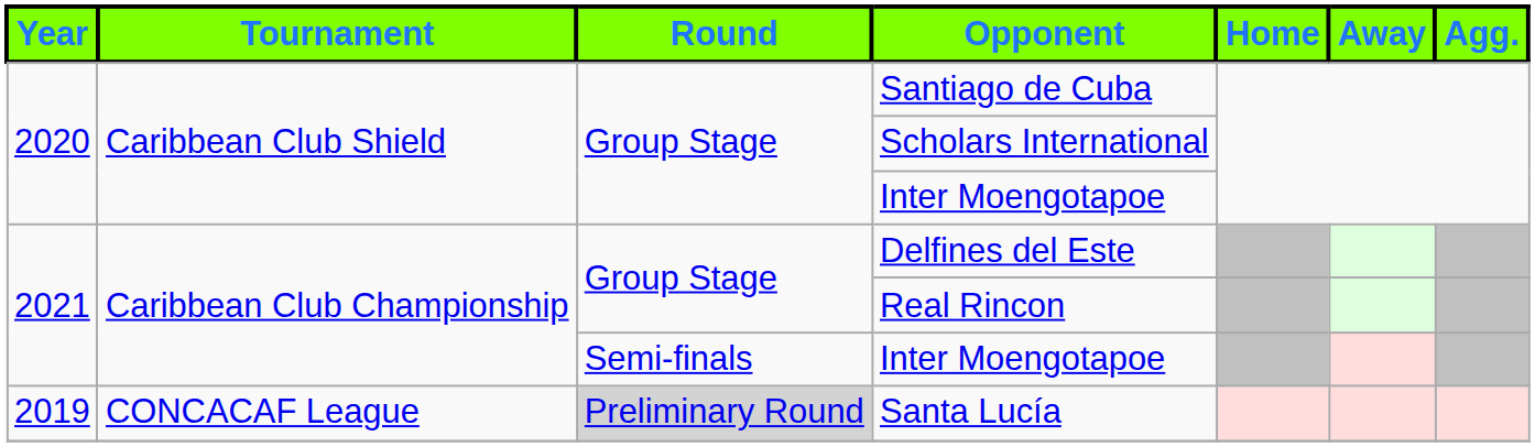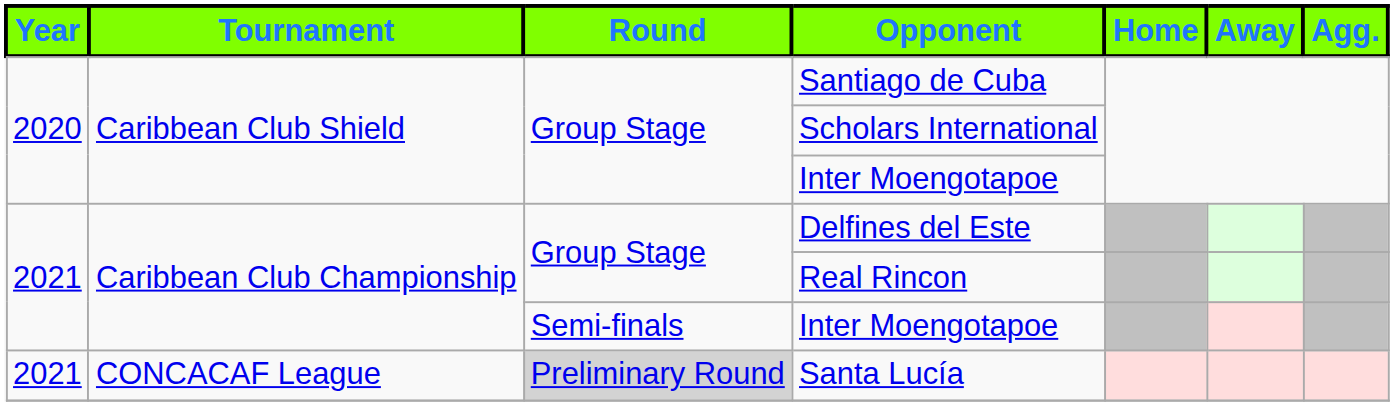 <table class="wikitable">
 <tr>
 <th style="background:#80ff00; color:#1F75FE; border:2px solid #000;" scope="col">Year</th>
 <th style="background:#80ff00; color:#1F75FE; border:2px solid #000;" scope="col">Tournament</th>
 <th style="background:#80ff00; color:#1F75FE; border:2px solid #000;" scope="col">Round</th>
 <th style="background:#80ff00; color:#1F75FE; border:2px solid #000;" scope="col">Opponent</th>
 <th style="background:#80ff00; color:#1F75FE; border:2px solid #000;" scope="col">Home</th>
 <th style="background:#80ff00; color:#1F75FE; border:2px solid #000;" scope="col">Away</th>
 <th style="background:#80ff00; color:#1F75FE; border:2px solid #000;" scope="col">Agg.</th>
 </tr>
 <tr>
 </tr>
 <tr>
 <td rowspan=4><a href='#'>2020</a></td>
 <td rowspan=4><a href='#'>Caribbean Club Shield</a></td>
 <td rowspan=4><a href='#'>Group Stage</a></td>
 </tr>
 <tr>
 <td style="text-align:left;"> <a href='#'>Santiago de Cuba</a></td>
 <td rowspan="3" colspan="3"></td>
 </tr>
 <tr>
 <td style="text-align:left;"> <a href='#'>Scholars International</a></td>
 </tr>
 <tr>
 <td style="text-align:left;"> <a href='#'>Inter Moengotapoe</a></td>
 </tr>
 <tr>
 <td rowspan=3><a href='#'>2021</a></td>
 <td rowspan=3><a href='#'>Caribbean Club Championship</a></td>
 <td rowspan=2><a href='#'>Group Stage</a></td>
 <td style="text-align:left;"> <a href='#'>Delfines del Este</a></td>
 <td bgcolor=silver></td>
 <td style="background:#dfd;"></td>
 <td bgcolor=silver></td>
 </tr>
 <tr>
 <td style="text-align:left;"> <a href='#'>Real Rincon</a></td>
 <td bgcolor=silver></td>
 <td style="background:#dfd;"></td>
 <td bgcolor=silver></td>
 </tr>
 <tr>
 <td><a href='#'>Semi-finals</a></td>
 <td style="text-align:left;"> <a href='#'>Inter Moengotapoe</a></td>
 <td bgcolor=silver></td>
 <td style="background:#fdd;"></td>
 <td bgcolor=silver></td>
 </tr>
 <tr>
-<td><a href='#'>2019</a></td>
+<td><a href='#'>2021</a></td>
 <td><a href='#'>CONCACAF League</a></td>
 <td style="background: lightgrey;"><a href='#'>Preliminary Round</a></td>
 <td> <a href='#'>Santa Lucía</a></td>
 <td style="background:#fdd;"></td>
 <td style="background:#fdd;"></td>
 <td style="background:#fdd;"></td>
 </tr>
 <tr>
 </tr>
 </table>
